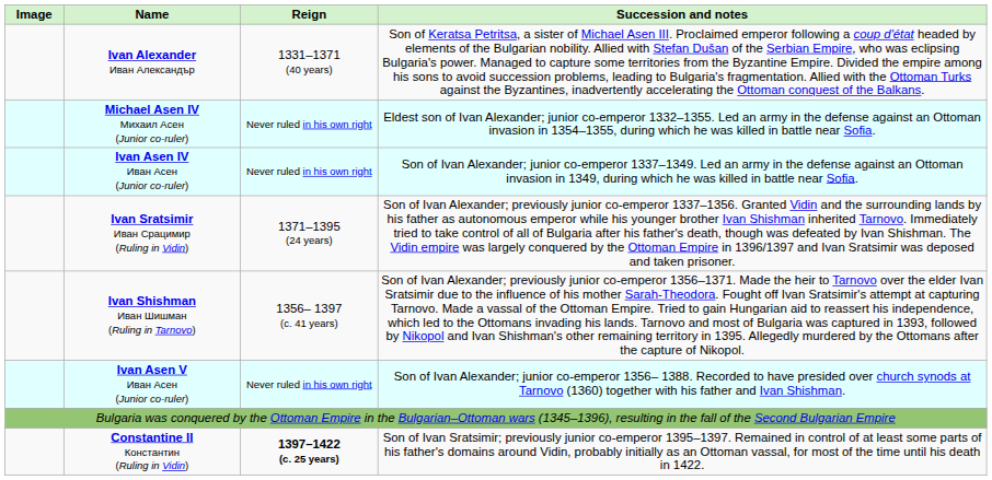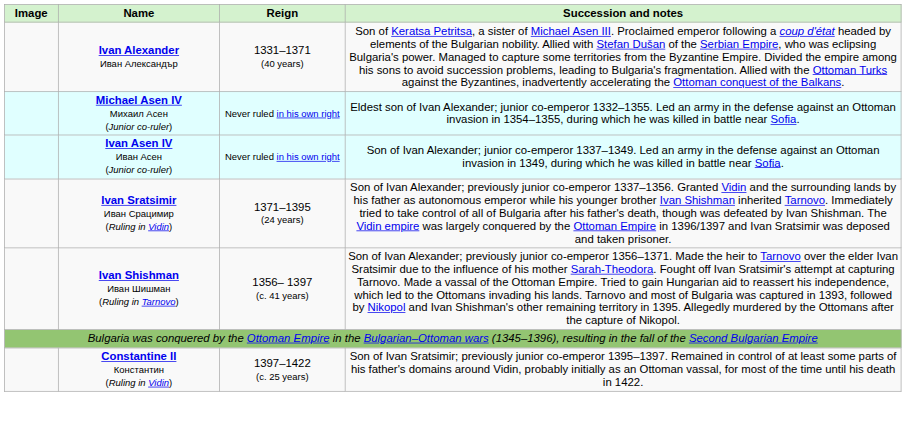 <table class="wikitable" style="width:100%; text-align:center;">
 <tr style="background:#D4F2CE;">
 <th style="background:#D4F2CE; width:6%;">Image</th>
 <th style="background:#D4F2CE; width:18%">Name</th>
 <th style="background:#D4F2CE; width:14%;">Reign</th>
 <th style="background:#D4F2CE; width:62%;">Succession and notes</th>
 </tr>
 <tr>
 <td></td>
 <td><strong><a href='#'>Ivan Alexander</a></strong><br><small>Иван Александър</small></td>
 <td>1331–1371<br><small>(40 years)</small></td>
 <td>Son of <a href='#'>Keratsa Petritsa</a>, a sister of <a href='#'>Michael Asen III</a>. Proclaimed emperor following a <em><a href='#'>coup d'état</a></em> headed by elements of the Bulgarian nobility. Allied with <a href='#'>Stefan Dušan</a> of the <a href='#'>Serbian Empire</a>, who was eclipsing Bulgaria's power. Managed to capture some territories from the Byzantine Empire. Divided the empire among his sons to avoid succession problems, leading to Bulgaria's fragmentation. Allied with the <a href='#'>Ottoman Turks</a> against the Byzantines, inadvertently accelerating the <a href='#'>Ottoman conquest of the Balkans</a>.</td>
 </tr>
 <tr>
 <td style="background:LightCyan;"></td>
 <td style="background:LightCyan;"><strong><a href='#'>Michael Asen IV</a></strong><br><small>Михаил Асен<br>(<em>Junior co-ruler</em>)</small></td>
 <td style="background:LightCyan;"><small>Never ruled <a href='#'>in his own right</a></small></td>
 <td style="background:LightCyan;">Eldest son of Ivan Alexander; junior co-emperor  1332–1355. Led an army in the defense against an Ottoman invasion in 1354–1355, during which he was killed in battle near <a href='#'>Sofia</a>.</td>
 </tr>
 <tr>
 <td style="background:LightCyan;"></td>
 <td style="background:LightCyan;"><strong><a href='#'>Ivan Asen IV</a></strong><br><small>Иван Асен<br>(<em>Junior co-ruler</em>)</small></td>
 <td style="background:LightCyan;"><small>Never ruled <a href='#'>in his own right</a></small></td>
 <td style="background:LightCyan;">Son of Ivan Alexander; junior co-emperor  1337–1349. Led an army in the defense against an Ottoman invasion in 1349, during which he was killed in battle near <a href='#'>Sofia</a>.</td>
 </tr>
 <tr>
 <td></td>
 <td><strong><a href='#'>Ivan Sratsimir</a></strong><br><small>Иван Срацимир<br>(<em>Ruling in <a href='#'>Vidin</a></em>)</small></td>
 <td>1371–1395<br><small>(24 years)</small></td>
 <td>Son of Ivan Alexander; previously junior co-emperor  1337–1356. Granted <a href='#'>Vidin</a> and the surrounding lands by his father as autonomous emperor while his younger brother <a href='#'>Ivan Shishman</a> inherited <a href='#'>Tarnovo</a>. Immediately tried to take control of all of Bulgaria after his father's death, though was defeated by Ivan Shishman. The <a href='#'>Vidin empire</a> was largely conquered by the <a href='#'>Ottoman Empire</a> in 1396/1397 and Ivan Sratsimir was deposed and taken prisoner.</td>
 </tr>
 <tr>
 <td></td>
 <td><a href='#'><strong>Ivan Shishman</strong></a><br><small>Иван Шишман<br>(<em>Ruling in <a href='#'>Tarnovo</a></em>)</small></td>
 <td>1356– 1397<br><small>(c. 41 years)</small></td>
 <td>Son of Ivan Alexander; previously junior co-emperor  1356–1371. Made the heir to <a href='#'>Tarnovo</a> over the elder Ivan Sratsimir due to the influence of his mother <a href='#'>Sarah-Theodora</a>. Fought off Ivan Sratsimir's attempt at capturing Tarnovo. Made a vassal of the Ottoman Empire. Tried to gain Hungarian aid to reassert his independence, which led to the Ottomans invading his lands. Tarnovo and most of Bulgaria was captured in 1393, followed by <a href='#'>Nikopol</a> and Ivan Shishman's other remaining territory in 1395. Allegedly murdered by the Ottomans after the capture of Nikopol.</td>
 </tr>
 <tr>
-<td style="background:LightCyan;"></td>
-<td style="background:LightCyan;"><strong><a href='#'>Ivan Asen V</a></strong><br><small>Иван Асен<br>(<em>Junior co-ruler</em>)</small></td>
-<td style="background:LightCyan;"><small>Never ruled <a href='#'>in his own right</a></small></td>
-<td style="background:LightCyan;">Son of Ivan Alexander; junior co-emperor 1356– 1388. Recorded to have presided over <a href='#'>church synods at Tarnovo</a> (1360) together with his father and <a href='#'>Ivan Shishman</a>.</td>
-</tr>
-<tr>
 <td colspan="4" style="background: #93C572; text-align: center;"><em>Bulgaria was conquered by the <a href='#'>Ottoman Empire</a> in the <a href='#'>Bulgarian–Ottoman wars</a> (1345–1396), resulting in the fall of the <a href='#'>Second Bulgarian Empire</a></em></td>
 </tr>
 <tr>
 <td></td>
 <td><a href='#'><strong>Constantine II</strong></a><br><small>Константин<br>(<em>Ruling in <a href='#'>Vidin</a></em>)</small></td>
-<td><strong> 1397–1422<br><small>(c. 25 years)</small></strong></td>
+<td> 1397–1422<br><small>(c. 25 years)</small></td>
 <td>Son of Ivan Sratsimir; previously junior co-emperor  1395–1397. Remained in control of at least some parts of his father's domains around Vidin, probably initially as an Ottoman vassal, for most of the time until his death in 1422.</td>
 </tr>
 </table>
